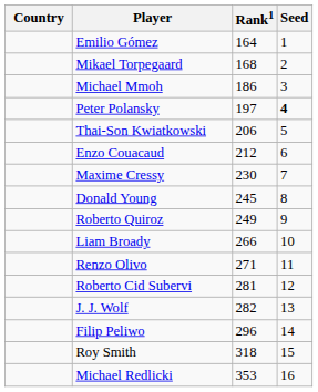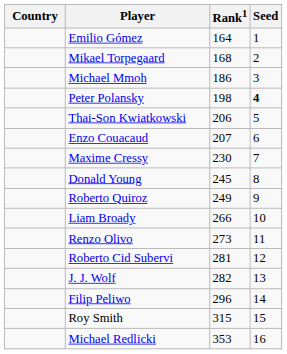 <table class="sortable wikitable">
 <tr>
 <th width="70">Country</th>
 <th width="175">Player</th>
 <th>Rank<sup>1</sup></th>
 <th>Seed</th>
 </tr>
 <tr>
 <td></td>
 <td><a href='#'>Emilio Gómez</a></td>
 <td>164</td>
 <td>1</td>
 </tr>
 <tr>
 <td></td>
 <td><a href='#'>Mikael Torpegaard</a></td>
 <td>168</td>
 <td>2</td>
 </tr>
 <tr>
 <td></td>
 <td><a href='#'>Michael Mmoh</a></td>
 <td>186</td>
 <td>3</td>
 </tr>
 <tr>
 <td></td>
 <td><a href='#'>Peter Polansky</a></td>
-<td>197</td>
+<td>198</td>
 <td><strong>4</strong></td>
 </tr>
 <tr>
 <td></td>
 <td><a href='#'>Thai-Son Kwiatkowski</a></td>
 <td>206</td>
 <td>5</td>
 </tr>
 <tr>
 <td></td>
 <td><a href='#'>Enzo Couacaud</a></td>
-<td>212</td>
+<td>207</td>
 <td>6</td>
 </tr>
 <tr>
 <td></td>
 <td><a href='#'>Maxime Cressy</a></td>
 <td>230</td>
 <td>7</td>
 </tr>
 <tr>
 <td></td>
 <td><a href='#'>Donald Young</a></td>
 <td>245</td>
 <td>8</td>
 </tr>
 <tr>
 <td></td>
 <td><a href='#'>Roberto Quiroz</a></td>
 <td>249</td>
 <td>9</td>
 </tr>
 <tr>
 <td></td>
 <td><a href='#'>Liam Broady</a></td>
 <td>266</td>
 <td>10</td>
 </tr>
 <tr>
 <td></td>
 <td><a href='#'>Renzo Olivo</a></td>
-<td>271</td>
+<td>273</td>
 <td>11</td>
 </tr>
 <tr>
 <td></td>
 <td><a href='#'>Roberto Cid Subervi</a></td>
 <td>281</td>
 <td>12</td>
 </tr>
 <tr>
 <td></td>
 <td><a href='#'>J. J. Wolf</a></td>
 <td>282</td>
 <td>13</td>
 </tr>
 <tr>
 <td></td>
 <td><a href='#'>Filip Peliwo</a></td>
 <td>296</td>
 <td>14</td>
 </tr>
 <tr>
 <td></td>
 <td>Roy Smith</td>
-<td>318</td>
+<td>315</td>
 <td>15</td>
 </tr>
 <tr>
 <td></td>
 <td><a href='#'>Michael Redlicki</a></td>
 <td>353</td>
 <td>16</td>
 </tr>
 </table>
